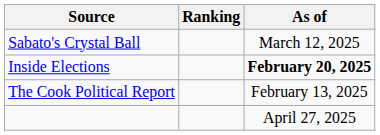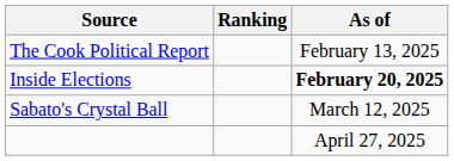 <table class="wikitable" style="text-align:center">
 <tr>
 <th>Source</th>
 <th>Ranking</th>
 <th>As of</th>
 </tr>
 <tr>
-<td align="left"><a href='#'>Sabato's Crystal Ball</a></td>
+<td align="left"><a href='#'>The Cook Political Report</a></td>
 <td></td>
-<td>March 12, 2025</td>
+<td>February 13, 2025</td>
 </tr>
 <tr>
 <td align="left"><a href='#'>Inside Elections</a></td>
 <td></td>
 <td><strong>February 20, 2025</strong></td>
 </tr>
 <tr>
-<td align="left"><a href='#'>The Cook Political Report</a></td>
+<td align="left"><a href='#'>Sabato's Crystal Ball</a></td>
 <td></td>
-<td>February 13, 2025</td>
+<td>March 12, 2025</td>
 </tr>
 <tr>
 <td align="left"></td>
 <td></td>
 <td>April 27, 2025</td>
 </tr>
 </table>
